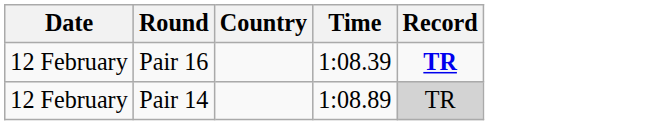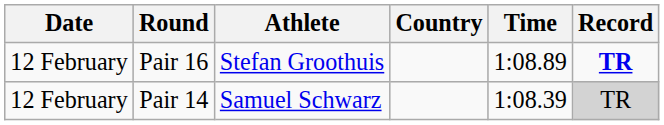 <table class="wikitable" style="text-align:center">
 <tr>
 <th>Date</th>
 <th>Round</th>
+<th>Athlete</th>
 <th>Country</th>
 <th>Time</th>
 <th>Record</th>
 </tr>
 <tr>
 <td>12 February</td>
 <td>Pair 16</td>
+<td align="left"><a href='#'>Stefan Groothuis</a></td>
 <td align="left"></td>
-<td>1:08.39</td>
+<td>1:08.89</td>
 <td><strong><a href='#'>TR</a></strong></td>
 </tr>
 <tr>
 <td>12 February</td>
 <td>Pair 14</td>
+<td align="left"><a href='#'>Samuel Schwarz</a></td>
 <td align="left"></td>
-<td>1:08.89</td>
+<td>1:08.39</td>
 <td style="background: lightgrey;">TR</td>
 </tr>
 </table>
